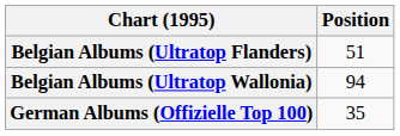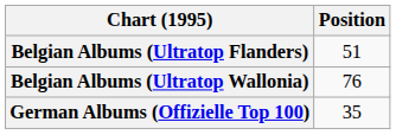 <table class="wikitable plainrowheaders sortable">
 <tr>
 <th>Chart (1995)</th>
 <th>Position</th>
 </tr>
 <tr>
 <th scope="row">Belgian Albums (<a href='#'>Ultratop</a> Flanders)</th>
 <td style="text-align:center;">51</td>
 </tr>
 <tr>
 <th scope="row">Belgian Albums (<a href='#'>Ultratop</a> Wallonia)</th>
-<td style="text-align:center;">94</td>
+<td style="text-align:center;">76</td>
 </tr>
 <tr>
 <th scope="row">German Albums (<a href='#'>Offizielle Top 100</a>)</th>
 <td style="text-align:center;">35</td>
 </tr>
 </table>
